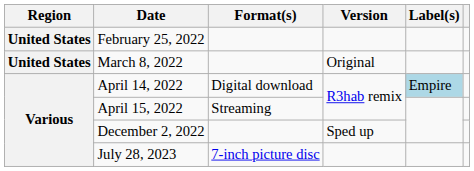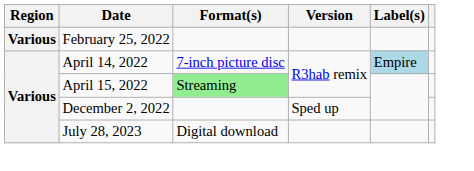 <table class="wikitable plainrowheaders">
 <tr>
 <th scope="col">Region</th>
 <th scope="col">Date</th>
 <th scope="col">Format(s)</th>
 <th scope="col">Version</th>
 <th scope="col">Label(s)</th>
 <th scope="col"></th>
 </tr>
 <tr>
-<th scope="row">United States</th>
+<th scope="row">Various</th>
 <td>February 25, 2022</td>
 <td></td>
 <td></td>
 <td></td>
 <td style="text-align:center;"></td>
 </tr>
 <tr>
-<th scope="row">United States</th>
-<td>March 8, 2022</td>
-<td></td>
-<td>Original</td>
-<td></td>
-<td style="text-align:center;"></td>
-</tr>
-<tr>
 <th scope="row" rowspan="4">Various</th>
 <td>April 14, 2022</td>
-<td>Digital download</td>
+<td><a href='#'>7-inch picture disc</a></td>
 <td rowspan="2"><a href='#'>R3hab</a> remix</td>
 <td style="background: lightblue;">Empire</td>
 <td style="text-align:center;"></td>
 </tr>
 <tr>
 <td>April 15, 2022</td>
-<td>Streaming</td>
+<td style="background: lightgreen;">Streaming</td>
 <td rowspan="2"></td>
 <td style="text-align:center;"></td>
 </tr>
 <tr>
 <td>December 2, 2022</td>
 <td></td>
 <td>Sped up</td>
 <td style="text-align:center;"></td>
 </tr>
 <tr>
 <td>July 28, 2023</td>
-<td><a href='#'>7-inch picture disc</a></td>
+<td>Digital download</td>
 <td></td>
 <td></td>
 <td style="text-align:center;"></td>
 </tr>
 </table>
